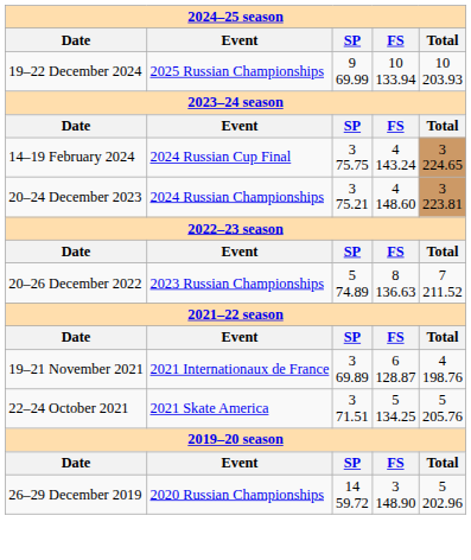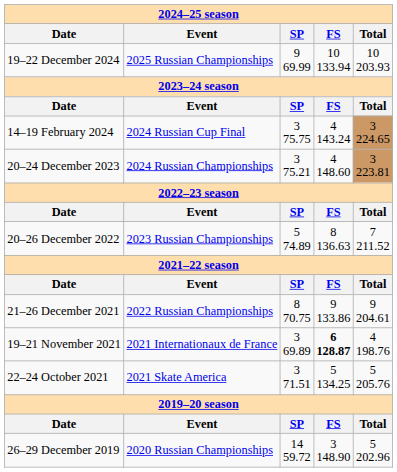 <table class="wikitable">
 <tr>
 <td colspan="5" style="background-color: #ffdead; " align="center"><a href='#'><strong>2024–25 season</strong></a></td>
 </tr>
 <tr>
 <th>Date</th>
 <th>Event</th>
 <th><a href='#'>SP</a></th>
 <th><a href='#'>FS</a></th>
 <th>Total</th>
 </tr>
 <tr>
 <td>19–22 December 2024</td>
 <td><a href='#'>2025 Russian Championships</a></td>
 <td align=center>9 <br> 69.99</td>
 <td align=center>10 <br> 133.94</td>
 <td align=center>10 <br> 203.93</td>
 </tr>
 <tr>
 <td colspan="5" style="background-color: #ffdead; " align="center"><a href='#'><strong>2023–24 season</strong></a></td>
 </tr>
 <tr>
 <th>Date</th>
 <th>Event</th>
 <th><a href='#'>SP</a></th>
 <th><a href='#'>FS</a></th>
 <th>Total</th>
 </tr>
 <tr>
 <td>14–19 February 2024</td>
 <td><a href='#'>2024 Russian Cup Final</a></td>
 <td align=center>3 <br> 75.75</td>
 <td align=center>4 <br>  143.24</td>
 <td align=center bgcolor=cc9966>3 <br> 224.65</td>
 </tr>
 <tr>
 <td>20–24 December 2023</td>
 <td><a href='#'>2024 Russian Championships</a></td>
 <td align=center>3 <br> 75.21</td>
 <td align=center>4 <br> 148.60</td>
 <td align=center bgcolor=cc9966>3 <br> 223.81</td>
 </tr>
 <tr>
 <td colspan="5" style="background-color: #ffdead; " align="center"><a href='#'><strong>2022–23 season</strong></a></td>
 </tr>
 <tr>
 <th>Date</th>
 <th>Event</th>
 <th><a href='#'>SP</a></th>
 <th><a href='#'>FS</a></th>
 <th>Total</th>
 </tr>
 <tr>
 <td>20–26 December 2022</td>
 <td><a href='#'>2023 Russian Championships</a></td>
 <td align=center>5 <br> 74.89</td>
 <td align=center>8 <br> 136.63</td>
 <td align=center>7 <br> 211.52</td>
 </tr>
 <tr>
 <td style="background-color: #ffdead; " colspan=5 align=center><a href='#'><strong>2021–22 season</strong></a></td>
 </tr>
 <tr>
 <th>Date</th>
 <th>Event</th>
 <th><a href='#'>SP</a></th>
 <th><a href='#'>FS</a></th>
 <th>Total</th>
 </tr>
 <tr>
+<td>21–26 December 2021</td>
+<td><a href='#'>2022 Russian Championships</a></td>
+<td align=center>8 <br> 70.75</td>
+<td align=center>9 <br> 133.86</td>
+<td align=center>9 <br> 204.61</td>
+</tr>
+<tr>
 <td>19–21 November 2021</td>
 <td><a href='#'>2021 Internationaux de France</a></td>
 <td align=center>3 <br> 69.89</td>
-<td align=center>6 <br> 128.87</td>
+<td align=center><strong>6 <br> 128.87</strong></td>
 <td align=center>4 <br> 198.76</td>
 </tr>
 <tr>
 <td>22–24 October 2021</td>
 <td><a href='#'>2021 Skate America</a></td>
 <td align=center>3 <br> 71.51</td>
 <td align=center>5 <br> 134.25</td>
 <td align=center>5 <br> 205.76</td>
 </tr>
 <tr>
 <td colspan="5" style="background-color: #ffdead; " align="center"><a href='#'><strong>2019–20 season</strong></a></td>
 </tr>
 <tr>
 <th>Date</th>
 <th>Event</th>
 <th><a href='#'>SP</a></th>
 <th><a href='#'>FS</a></th>
 <th>Total</th>
 </tr>
 <tr>
 <td>26–29 December 2019</td>
 <td><a href='#'>2020 Russian Championships</a></td>
 <td align=center>14 <br> 59.72</td>
 <td align=center>3 <br> 148.90</td>
 <td align=center>5 <br> 202.96</td>
 </tr>
 </table>
